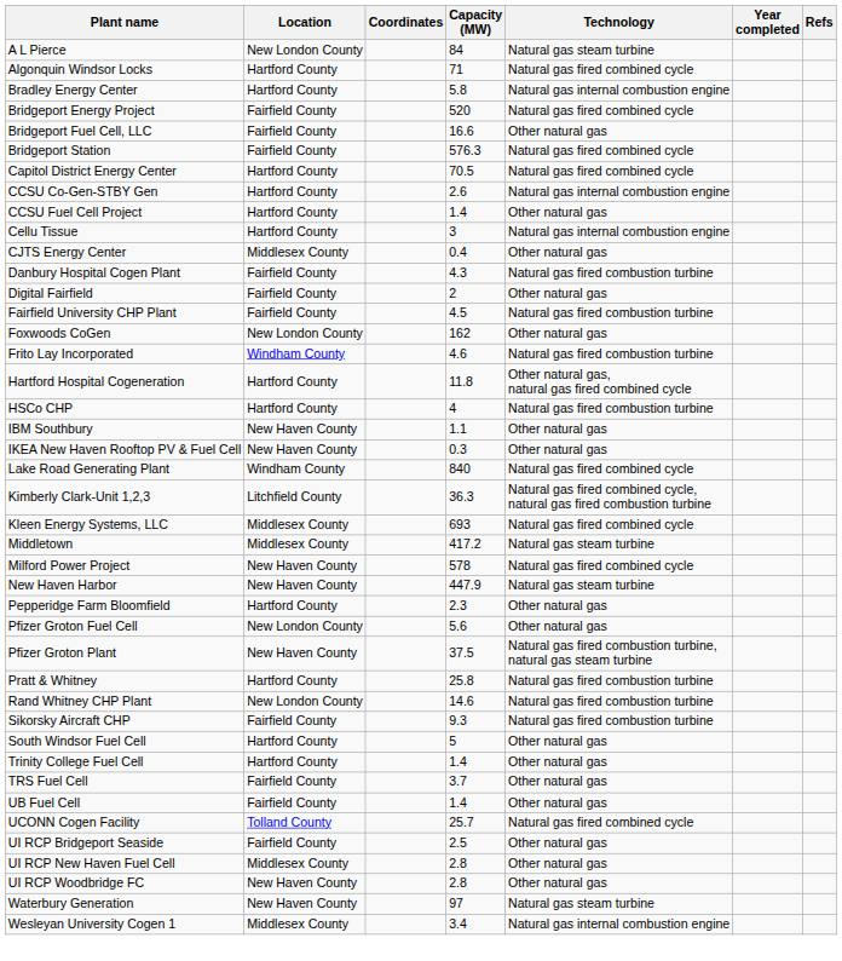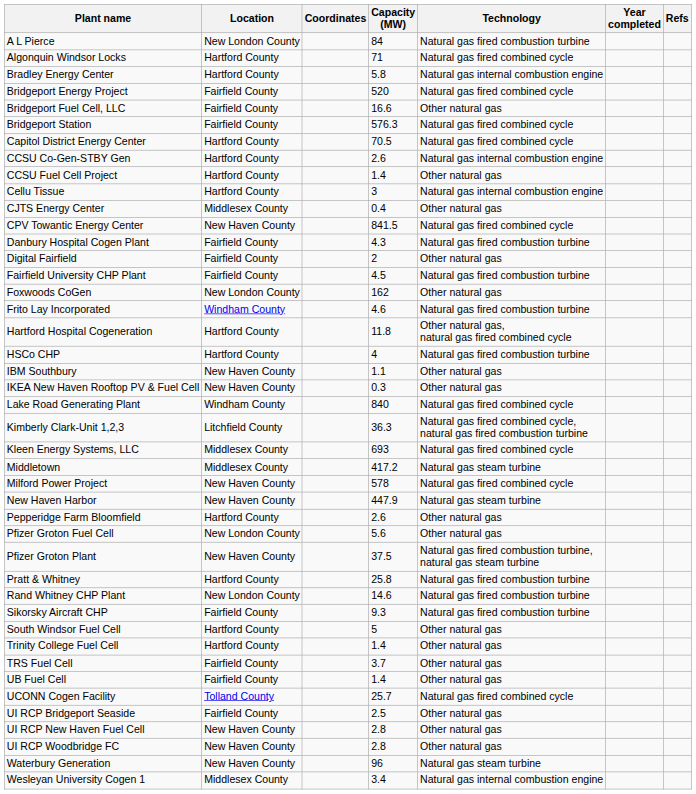 <table class="wikitable sortable">
 <tr>
 <th>Plant name</th>
 <th>Location</th>
 <th>Coordinates</th>
 <th>Capacity<br>(MW)</th>
 <th>Technology</th>
 <th>Year<br>completed</th>
 <th>Refs</th>
 </tr>
 <tr>
 <td>A L Pierce</td>
 <td>New London County</td>
 <td></td>
 <td>84</td>
-<td>Natural gas steam turbine</td>
+<td>Natural gas fired combustion turbine</td>
 <td></td>
 <td></td>
 </tr>
 <tr>
 <td>Algonquin Windsor Locks</td>
 <td>Hartford County</td>
 <td></td>
 <td>71</td>
 <td>Natural gas fired combined cycle</td>
 <td></td>
 <td></td>
 </tr>
 <tr>
 <td>Bradley Energy Center</td>
 <td>Hartford County</td>
 <td></td>
 <td>5.8</td>
 <td>Natural gas internal combustion engine</td>
 <td></td>
 <td></td>
 </tr>
 <tr>
 <td>Bridgeport Energy Project</td>
 <td>Fairfield County</td>
 <td></td>
 <td>520</td>
 <td>Natural gas fired combined cycle</td>
 <td></td>
 <td></td>
 </tr>
 <tr>
 <td>Bridgeport Fuel Cell, LLC</td>
 <td>Fairfield County</td>
 <td></td>
 <td>16.6</td>
 <td>Other natural gas</td>
 <td></td>
 <td></td>
 </tr>
 <tr>
 <td>Bridgeport Station</td>
 <td>Fairfield County</td>
 <td></td>
 <td>576.3</td>
 <td>Natural gas fired combined cycle</td>
 <td></td>
 <td></td>
 </tr>
 <tr>
 <td>Capitol District Energy Center</td>
 <td>Hartford County</td>
 <td></td>
 <td>70.5</td>
 <td>Natural gas fired combined cycle</td>
 <td></td>
 <td></td>
 </tr>
 <tr>
 <td>CCSU Co-Gen-STBY Gen</td>
 <td>Hartford County</td>
 <td></td>
 <td>2.6</td>
 <td>Natural gas internal combustion engine</td>
 <td></td>
 <td></td>
 </tr>
 <tr>
 <td>CCSU Fuel Cell Project</td>
 <td>Hartford County</td>
 <td></td>
 <td>1.4</td>
 <td>Other natural gas</td>
 <td></td>
 <td></td>
 </tr>
 <tr>
 <td>Cellu Tissue</td>
 <td>Hartford County</td>
 <td></td>
 <td>3</td>
 <td>Natural gas internal combustion engine</td>
 <td></td>
 <td></td>
 </tr>
 <tr>
 <td>CJTS Energy Center</td>
 <td>Middlesex County</td>
 <td></td>
 <td>0.4</td>
 <td>Other natural gas</td>
+<td></td>
+<td></td>
+</tr>
+<tr>
+<td>CPV Towantic Energy Center</td>
+<td>New Haven County</td>
+<td></td>
+<td>841.5</td>
+<td>Natural gas fired combined cycle</td>
 <td></td>
 <td></td>
 </tr>
 <tr>
 <td>Danbury Hospital Cogen Plant</td>
 <td>Fairfield County</td>
 <td></td>
 <td>4.3</td>
 <td>Natural gas fired combustion turbine</td>
 <td></td>
 <td></td>
 </tr>
 <tr>
 <td>Digital Fairfield</td>
 <td>Fairfield County</td>
 <td></td>
 <td>2</td>
 <td>Other natural gas</td>
 <td></td>
 <td></td>
 </tr>
 <tr>
 <td>Fairfield University CHP Plant</td>
 <td>Fairfield County</td>
 <td></td>
 <td>4.5</td>
 <td>Natural gas fired combustion turbine</td>
 <td></td>
 <td></td>
 </tr>
 <tr>
 <td>Foxwoods CoGen</td>
 <td>New London County</td>
 <td></td>
 <td>162</td>
 <td>Other natural gas</td>
 <td></td>
 <td></td>
 </tr>
 <tr>
 <td>Frito Lay Incorporated</td>
 <td><a href='#'>Windham County</a></td>
 <td></td>
 <td>4.6</td>
 <td>Natural gas fired combustion turbine</td>
 <td></td>
 <td></td>
 </tr>
 <tr>
 <td>Hartford Hospital Cogeneration</td>
 <td>Hartford County</td>
 <td></td>
 <td>11.8</td>
 <td>Other natural gas,<br>natural gas fired combined cycle</td>
 <td></td>
 <td></td>
 </tr>
 <tr>
 <td>HSCo CHP</td>
 <td>Hartford County</td>
 <td></td>
 <td>4</td>
 <td>Natural gas fired combustion turbine</td>
 <td></td>
 <td></td>
 </tr>
 <tr>
 <td>IBM Southbury</td>
 <td>New Haven County</td>
 <td></td>
 <td>1.1</td>
 <td>Other natural gas</td>
 <td></td>
 <td></td>
 </tr>
 <tr>
 <td>IKEA New Haven Rooftop PV & Fuel Cell</td>
 <td>New Haven County</td>
 <td></td>
 <td>0.3</td>
 <td>Other natural gas</td>
 <td></td>
 <td></td>
 </tr>
 <tr>
 <td>Lake Road Generating Plant</td>
 <td>Windham County</td>
 <td></td>
 <td>840</td>
 <td>Natural gas fired combined cycle</td>
 <td></td>
 <td></td>
 </tr>
 <tr>
 <td>Kimberly Clark-Unit 1,2,3</td>
 <td>Litchfield County</td>
 <td></td>
 <td>36.3</td>
 <td>Natural gas fired combined cycle,<br>natural gas fired combustion turbine</td>
 <td></td>
 <td></td>
 </tr>
 <tr>
 <td>Kleen Energy Systems, LLC</td>
 <td>Middlesex County</td>
 <td></td>
 <td>693</td>
 <td>Natural gas fired combined cycle</td>
 <td></td>
 <td></td>
 </tr>
 <tr>
 <td>Middletown</td>
 <td>Middlesex County</td>
 <td></td>
 <td>417.2</td>
 <td>Natural gas steam turbine</td>
 <td></td>
 <td></td>
 </tr>
 <tr>
 <td>Milford Power Project</td>
 <td>New Haven County</td>
 <td></td>
 <td>578</td>
 <td>Natural gas fired combined cycle</td>
 <td></td>
 <td></td>
 </tr>
 <tr>
 <td>New Haven Harbor</td>
 <td>New Haven County</td>
 <td></td>
 <td>447.9</td>
 <td>Natural gas steam turbine</td>
 <td></td>
 <td></td>
 </tr>
 <tr>
 <td>Pepperidge Farm Bloomfield</td>
 <td>Hartford County</td>
 <td></td>
-<td>2.3</td>
+<td>2.6</td>
 <td>Other natural gas</td>
 <td></td>
 <td></td>
 </tr>
 <tr>
 <td>Pfizer Groton Fuel Cell</td>
 <td>New London County</td>
 <td></td>
 <td>5.6</td>
 <td>Other natural gas</td>
 <td></td>
 <td></td>
 </tr>
 <tr>
 <td>Pfizer Groton Plant</td>
 <td>New Haven County</td>
 <td></td>
 <td>37.5</td>
 <td>Natural gas fired combustion turbine,<br>natural gas steam turbine</td>
 <td></td>
 <td></td>
 </tr>
 <tr>
 <td>Pratt & Whitney</td>
 <td>Hartford County</td>
 <td></td>
 <td>25.8</td>
 <td>Natural gas fired combustion turbine</td>
 <td></td>
 <td></td>
 </tr>
 <tr>
 <td>Rand Whitney CHP Plant</td>
 <td>New London County</td>
 <td></td>
 <td>14.6</td>
 <td>Natural gas fired combustion turbine</td>
 <td></td>
 <td></td>
 </tr>
 <tr>
 <td>Sikorsky Aircraft CHP</td>
 <td>Fairfield County</td>
 <td></td>
 <td>9.3</td>
 <td>Natural gas fired combustion turbine</td>
 <td></td>
 <td></td>
 </tr>
 <tr>
 <td>South Windsor Fuel Cell</td>
 <td>Hartford County</td>
 <td></td>
 <td>5</td>
 <td>Other natural gas</td>
 <td></td>
 <td></td>
 </tr>
 <tr>
 <td>Trinity College Fuel Cell</td>
 <td>Hartford County</td>
 <td></td>
 <td>1.4</td>
 <td>Other natural gas</td>
 <td></td>
 <td></td>
 </tr>
 <tr>
 <td>TRS Fuel Cell</td>
 <td>Fairfield County</td>
 <td></td>
 <td>3.7</td>
 <td>Other natural gas</td>
 <td></td>
 <td></td>
 </tr>
 <tr>
 <td>UB Fuel Cell</td>
 <td>Fairfield County</td>
 <td></td>
 <td>1.4</td>
 <td>Other natural gas</td>
 <td></td>
 <td></td>
 </tr>
 <tr>
 <td>UCONN Cogen Facility</td>
 <td><a href='#'>Tolland County</a></td>
 <td></td>
 <td>25.7</td>
 <td>Natural gas fired combined cycle</td>
 <td></td>
 <td></td>
 </tr>
 <tr>
 <td>UI RCP Bridgeport Seaside</td>
 <td>Fairfield County</td>
 <td></td>
 <td>2.5</td>
 <td>Other natural gas</td>
 <td></td>
 <td></td>
 </tr>
 <tr>
 <td>UI RCP New Haven Fuel Cell</td>
-<td>Middlesex County</td>
+<td>New Haven County</td>
 <td></td>
 <td>2.8</td>
 <td>Other natural gas</td>
 <td></td>
 <td></td>
 </tr>
 <tr>
 <td>UI RCP Woodbridge FC</td>
 <td>New Haven County</td>
 <td></td>
 <td>2.8</td>
 <td>Other natural gas</td>
 <td></td>
 <td></td>
 </tr>
 <tr>
 <td>Waterbury Generation</td>
 <td>New Haven County</td>
 <td></td>
-<td>97</td>
+<td>96</td>
 <td>Natural gas steam turbine</td>
 <td></td>
 <td></td>
 </tr>
 <tr>
 <td>Wesleyan University Cogen 1</td>
 <td>Middlesex County</td>
 <td></td>
 <td>3.4</td>
 <td>Natural gas internal combustion engine</td>
 <td></td>
 <td></td>
 </tr>
 </table>
